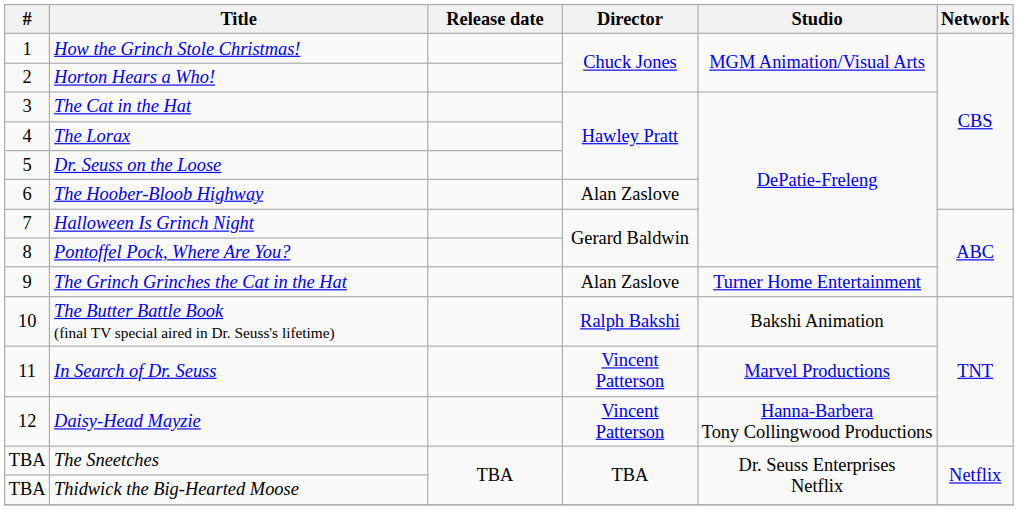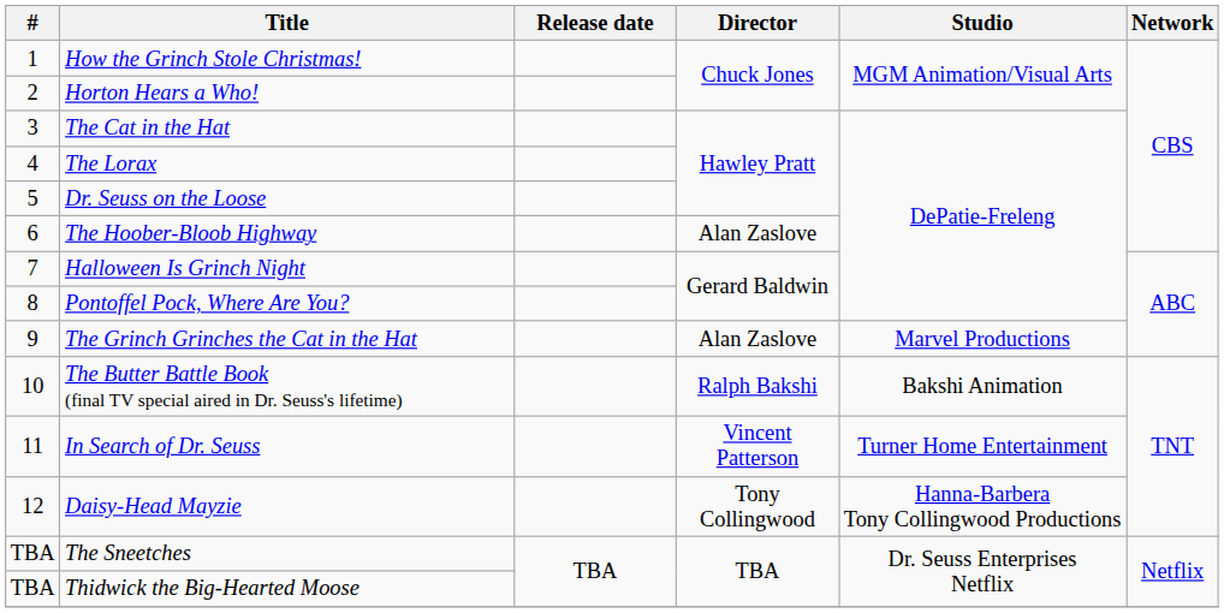 <table class="wikitable sortable">
 <tr>
 <th width=10>#</th>
 <th width=321>Title</th>
 <th width=110>Release date</th>
 <th width=110>Director</th>
 <th>Studio</th>
 <th>Network</th>
 </tr>
 <tr>
 <td align="center">1</td>
 <td><em><a href='#'>How the Grinch Stole Christmas!</a></em></td>
 <td align="right"></td>
 <td rowspan= 2 align="center"><a href='#'>Chuck Jones</a></td>
 <td rowspan= 2 align="center"><a href='#'>MGM Animation/Visual Arts</a></td>
 <td rowspan= 6 align="center"><a href='#'>CBS</a></td>
 </tr>
 <tr>
 <td align="center">2</td>
 <td><em><a href='#'>Horton Hears a Who!</a></em></td>
 <td align="right"></td>
 </tr>
 <tr>
 <td align="center">3</td>
 <td><em><a href='#'>The Cat in the Hat</a></em></td>
 <td align="right"></td>
 <td rowspan= 3 align="center"><a href='#'>Hawley Pratt</a></td>
 <td rowspan = 6 align="center"><a href='#'>DePatie-Freleng</a></td>
 </tr>
 <tr>
 <td align="center">4</td>
 <td><em><a href='#'>The Lorax</a></em></td>
 <td align="right"></td>
 </tr>
 <tr>
 <td align="center">5</td>
 <td><em><a href='#'>Dr. Seuss on the Loose</a></em></td>
 <td align="right"></td>
 </tr>
 <tr>
 <td align="center">6</td>
 <td><em><a href='#'>The Hoober-Bloob Highway</a></em></td>
 <td align="right"></td>
 <td align="center">Alan Zaslove</td>
 </tr>
 <tr>
 <td align="center">7</td>
 <td><em><a href='#'>Halloween Is Grinch Night</a></em></td>
 <td align="right"></td>
 <td rowspan= 2 align="center">Gerard Baldwin</td>
 <td rowspan = 3 align="center"><a href='#'>ABC</a></td>
 </tr>
 <tr>
 <td align="center">8</td>
 <td><em><a href='#'>Pontoffel Pock, Where Are You?</a></em></td>
 <td align="right"></td>
 </tr>
 <tr>
 <td align="center">9</td>
 <td><em><a href='#'>The Grinch Grinches the Cat in the Hat</a></em></td>
 <td align="right"></td>
 <td align="center">Alan Zaslove</td>
-<td align="center"><a href='#'>Turner Home Entertainment</a></td>
+<td align="center"><a href='#'>Marvel Productions</a></td>
 </tr>
 <tr>
 <td align="center">10</td>
 <td><em><a href='#'>The Butter Battle Book</a></em> <br><small>(final TV special aired in Dr. Seuss's lifetime)</small></td>
 <td align="right"></td>
 <td align="center"><a href='#'>Ralph Bakshi</a></td>
 <td align="center">Bakshi Animation</td>
 <td rowspan = 3 align="center"><a href='#'>TNT</a></td>
 </tr>
 <tr>
 <td align="center">11</td>
 <td><em><a href='#'>In Search of Dr. Seuss</a></em></td>
 <td align="right"></td>
 <td align="center"><a href='#'>Vincent Patterson</a></td>
-<td align="center"><a href='#'>Marvel Productions</a></td>
+<td align="center"><a href='#'>Turner Home Entertainment</a></td>
 </tr>
 <tr>
 <td align="center">12</td>
 <td><em><a href='#'>Daisy-Head Mayzie</a></em></td>
 <td align="right"></td>
-<td align="center"><a href='#'>Vincent Patterson</a></td>
+<td align="center">Tony Collingwood</td>
 <td align="center"><a href='#'>Hanna-Barbera</a><br>Tony Collingwood Productions</td>
 </tr>
 <tr>
 <td align="center">TBA</td>
 <td><em>The Sneetches</em></td>
 <td rowspan = 2 align="center">TBA</td>
 <td rowspan = 2 align="center">TBA</td>
 <td rowspan = 2 align="center">Dr. Seuss Enterprises<br>Netflix</td>
 <td rowspan = 2 align="center"><a href='#'>Netflix</a></td>
 </tr>
 <tr>
 <td align="center">TBA</td>
 <td><em>Thidwick the Big-Hearted Moose</em></td>
 </tr>
 <tr>
 </tr>
 </table>
